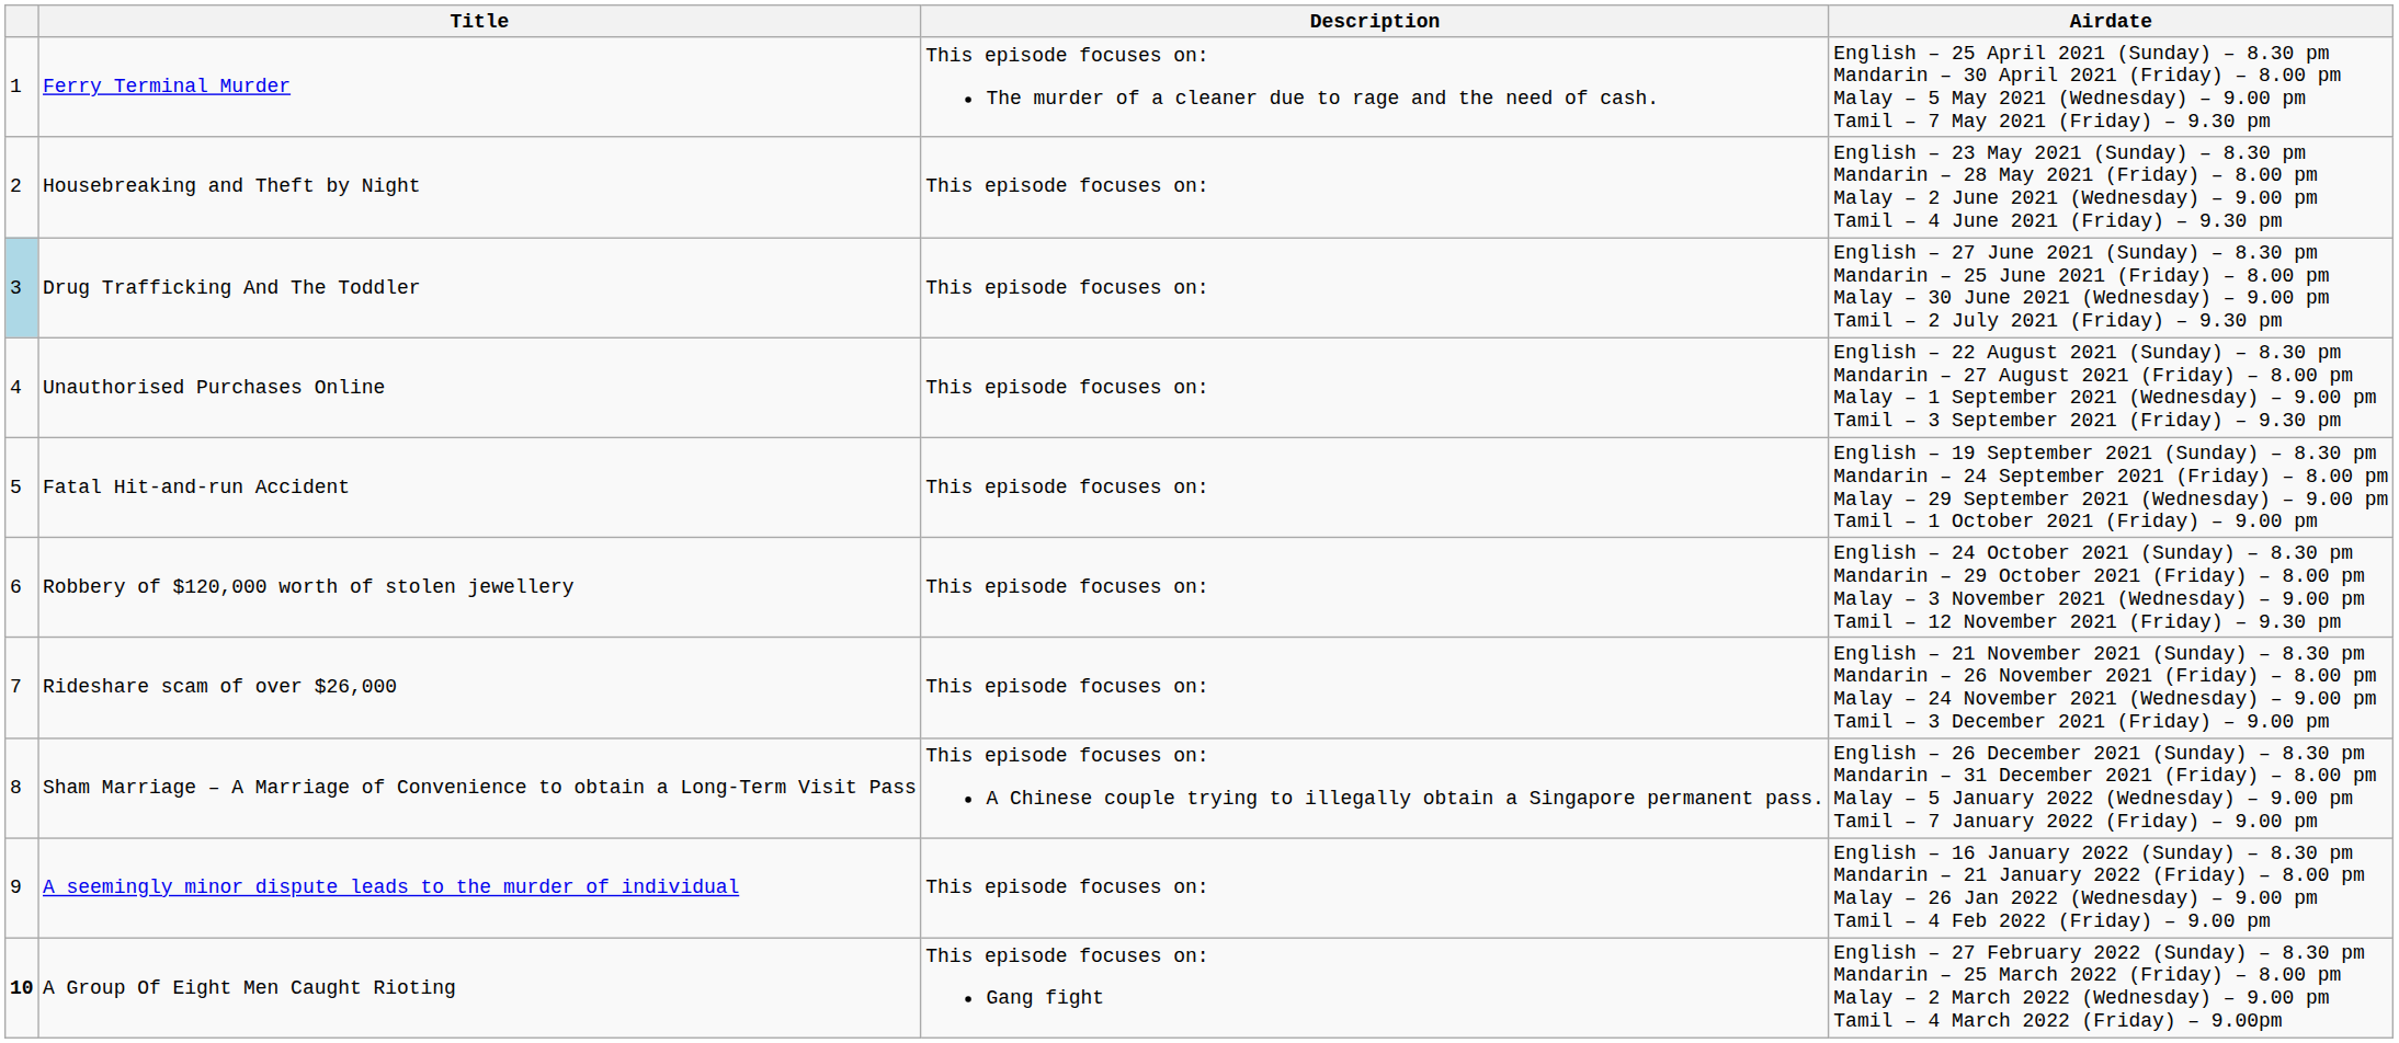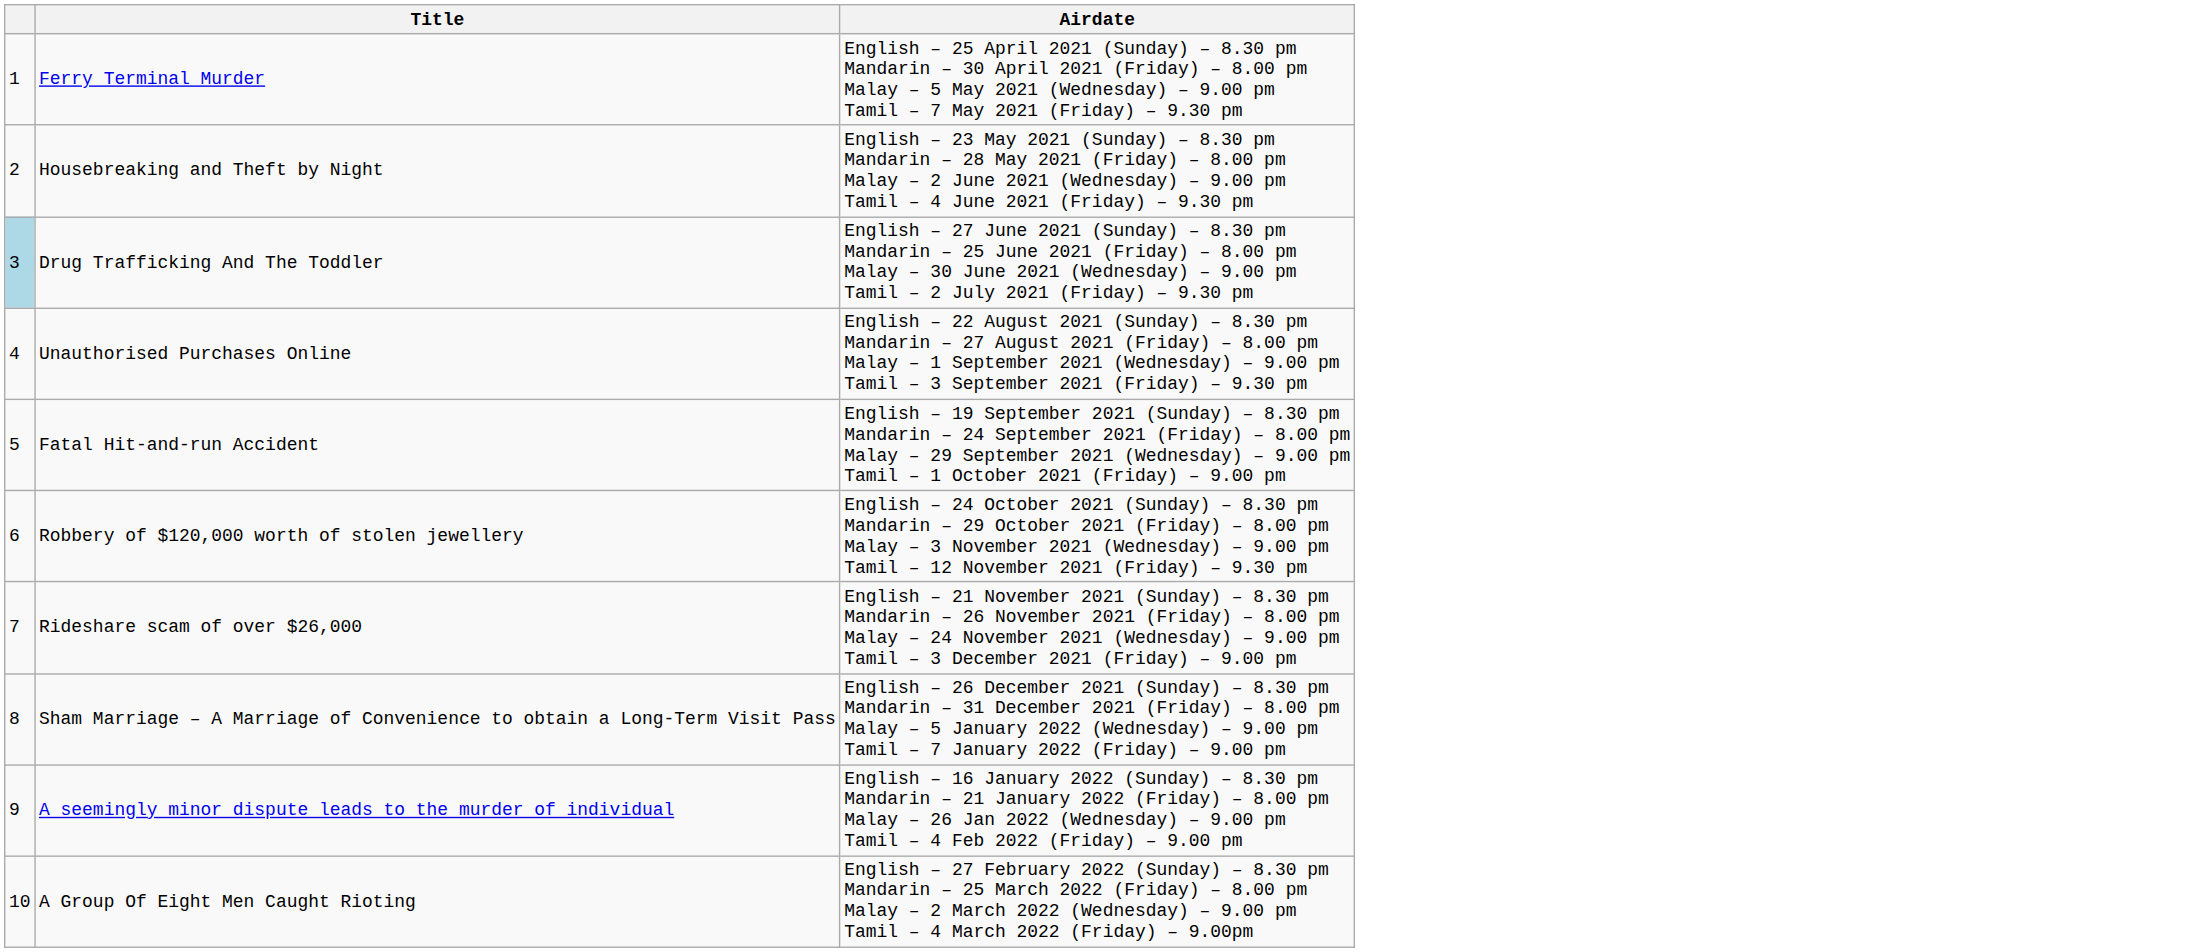 <table class="wikitable">
 <tr>
 <th></th>
 <th>Title</th>
-<th>Description</th>
 <th>Airdate</th>
 </tr>
 <tr To be confirmed>
 <td>1</td>
 <td><a href='#'>Ferry Terminal Murder</a></td>
-<td>This episode focuses on:<br><ul><li>The murder of a cleaner due to rage and the need of cash.</li></ul></td>
 <td>English – 25 April 2021 (Sunday) – 8.30 pm<br>Mandarin – 30 April 2021 (Friday) – 8.00 pm <br>Malay – 5 May 2021 (Wednesday) – 9.00 pm  <br>Tamil – 7 May 2021 (Friday) – 9.30 pm</td>
 </tr>
 <tr>
 <td>2</td>
 <td>Housebreaking and Theft by Night</td>
-<td>This episode focuses on:</td>
 <td>English – 23 May 2021 (Sunday) – 8.30 pm<br>Mandarin – 28 May 2021 (Friday) – 8.00 pm <br>Malay – 2 June 2021 (Wednesday) – 9.00 pm <br>Tamil – 4 June 2021 (Friday) – 9.30 pm</td>
 </tr>
 <tr>
 <td style="background: lightblue;">3</td>
 <td>Drug Trafficking And The Toddler</td>
-<td>This episode focuses on:</td>
 <td>English – 27 June 2021 (Sunday) – 8.30 pm<br>Mandarin – 25 June 2021 (Friday) – 8.00 pm <br>Malay – 30 June 2021 (Wednesday) – 9.00 pm  <br>Tamil – 2 July 2021 (Friday) – 9.30 pm</td>
 </tr>
 <tr>
 <td>4</td>
 <td>Unauthorised Purchases Online</td>
-<td>This episode focuses on:</td>
 <td>English – 22 August 2021 (Sunday) – 8.30 pm<br>Mandarin – 27 August 2021 (Friday) – 8.00 pm <br>Malay – 1 September 2021 (Wednesday) – 9.00 pm  <br>Tamil – 3 September 2021 (Friday) – 9.30 pm</td>
 </tr>
 <tr>
 <td>5</td>
 <td>Fatal Hit-and-run Accident</td>
-<td>This episode focuses on:</td>
 <td>English – 19 September 2021 (Sunday) – 8.30 pm<br>Mandarin – 24 September 2021 (Friday) – 8.00 pm <br>Malay – 29 September 2021 (Wednesday) – 9.00 pm <br>Tamil – 1 October 2021 (Friday) – 9.00 pm</td>
 </tr>
 <tr>
 <td>6</td>
 <td>Robbery of $120,000 worth of stolen jewellery</td>
-<td>This episode focuses on:</td>
 <td>English – 24 October 2021 (Sunday) – 8.30 pm<br>Mandarin – 29 October 2021 (Friday) – 8.00 pm <br>Malay – 3 November 2021 (Wednesday) – 9.00 pm <br>Tamil – 12 November 2021 (Friday) – 9.30 pm</td>
 </tr>
 <tr>
 <td>7</td>
 <td>Rideshare scam of over $26,000</td>
-<td>This episode focuses on:</td>
 <td>English – 21 November 2021 (Sunday) – 8.30 pm<br>Mandarin – 26 November 2021 (Friday) – 8.00 pm <br>Malay – 24 November 2021 (Wednesday) – 9.00 pm <br>Tamil – 3 December 2021 (Friday) – 9.00 pm</td>
 </tr>
 <tr>
 <td>8</td>
 <td>Sham Marriage – A Marriage of Convenience to obtain a Long-Term Visit Pass</td>
-<td>This episode focuses on:<br><ul><li>A Chinese couple trying to illegally obtain a Singapore permanent pass.</li></ul></td>
 <td>English – 26 December 2021 (Sunday) – 8.30 pm<br>Mandarin – 31 December 2021 (Friday) – 8.00 pm <br>Malay – 5 January 2022 (Wednesday) – 9.00 pm <br>Tamil – 7 January 2022 (Friday) – 9.00 pm</td>
 </tr>
 <tr>
 <td>9</td>
 <td><a href='#'>A seemingly minor dispute leads to the murder of individual</a></td>
-<td>This episode focuses on:</td>
 <td>English – 16 January 2022 (Sunday) – 8.30 pm<br>Mandarin – 21 January 2022 (Friday) – 8.00 pm  <br>Malay – 26 Jan 2022 (Wednesday) – 9.00 pm <br> Tamil – 4 Feb 2022 (Friday) – 9.00 pm</td>
 </tr>
 <tr>
-<td><strong>10</strong></td>
+<td>10</td>
 <td>A Group Of Eight Men Caught Rioting</td>
-<td>This episode focuses on:<br><ul><li>Gang fight</li></ul></td>
 <td>English – 27 February 2022 (Sunday) – 8.30 pm<br>Mandarin – 25 March 2022 (Friday) – 8.00 pm  <br>Malay –  2 March 2022 (Wednesday) – 9.00 pm <br>Tamil – 4 March 2022 (Friday) – 9.00pm</td>
 </tr>
 </table>
